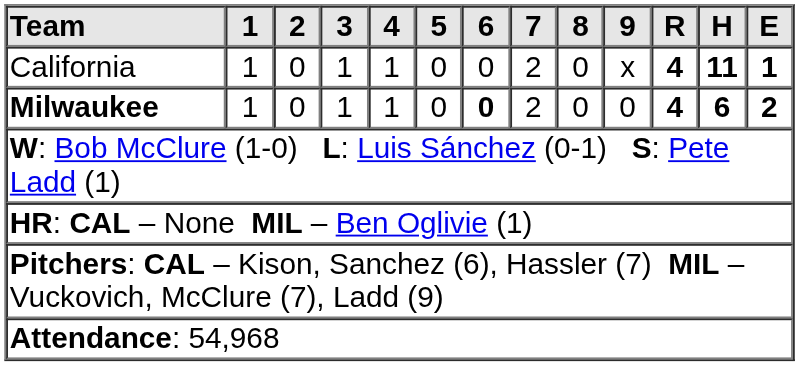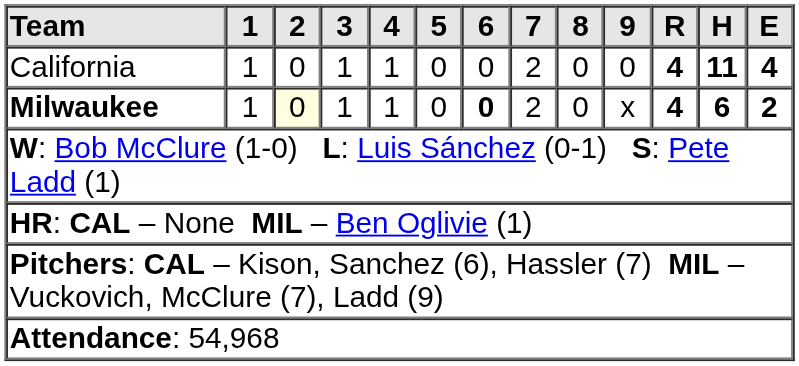 <table border=1 cellspacing=0 width=425 style="margin-left:3em;">
 <tr style="text-align:center; background-color:#e6e6e6;">
 <th align=left width=28%>Team</th>
 <th width=6%>1</th>
 <th width=6%>2</th>
 <th width=6%>3</th>
 <th width=6%>4</th>
 <th width=6%>5</th>
 <th width=6%>6</th>
 <th width=6%>7</th>
 <th width=6%>8</th>
 <th width=6%>9</th>
 <th width=6%>R</th>
 <th width=6%>H</th>
 <th width=6%>E</th>
 </tr>
 <tr style="text-align:center;">
 <td align=left>California</td>
 <td>1</td>
 <td>0</td>
 <td>1</td>
 <td>1</td>
 <td>0</td>
 <td>0</td>
 <td>2</td>
 <td>0</td>
-<td>x</td>
+<td>0</td>
 <td><strong>4</strong></td>
 <td><strong>11</strong></td>
-<td><strong>1</strong></td>
+<td><strong>4</strong></td>
 </tr>
 <tr style="text-align:center;">
 <td align=left><strong>Milwaukee</strong></td>
 <td>1</td>
-<td>0</td>
+<td style="background: lightyellow;">0</td>
 <td>1</td>
 <td>1</td>
 <td>0</td>
 <td><strong>0</strong></td>
 <td>2</td>
 <td>0</td>
-<td>0</td>
+<td>x</td>
 <td><strong>4</strong></td>
 <td><strong>6</strong></td>
 <td><strong>2</strong></td>
 </tr>
 <tr style="text-align:left;">
 <td colspan=13><strong>W</strong>: <a href='#'>Bob McClure</a> (1-0)   <strong>L</strong>: <a href='#'>Luis Sánchez</a> (0-1)   <strong>S</strong>: <a href='#'>Pete Ladd</a> (1)</td>
 </tr>
 <tr style="text-align:left;">
 <td colspan=13><strong>HR</strong>: <strong>CAL</strong> – None  <strong>MIL</strong> – <a href='#'>Ben Oglivie</a> (1)</td>
 </tr>
 <tr style="text-align:left;">
 <td colspan=13><strong>Pitchers</strong>: <strong>CAL</strong> – Kison, Sanchez (6), Hassler (7)  <strong>MIL</strong> – Vuckovich, McClure (7), Ladd (9)</td>
 </tr>
 <tr style="text-align:left;">
 <td colspan=13><strong>Attendance</strong>: 54,968</td>
 </tr>
 </table>
